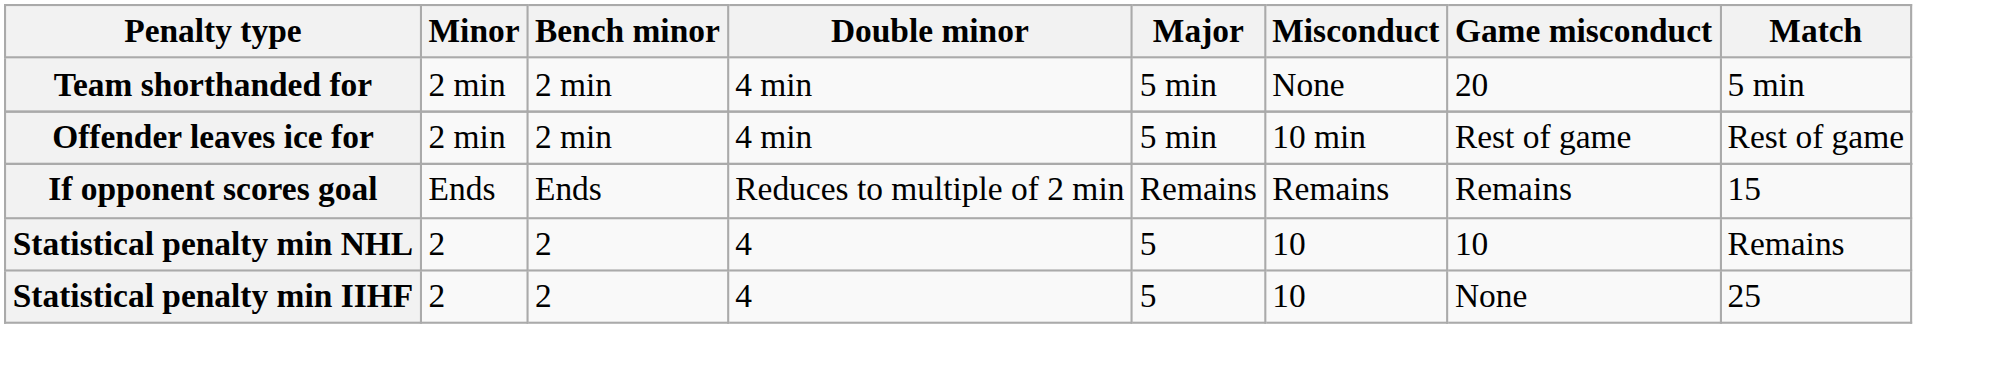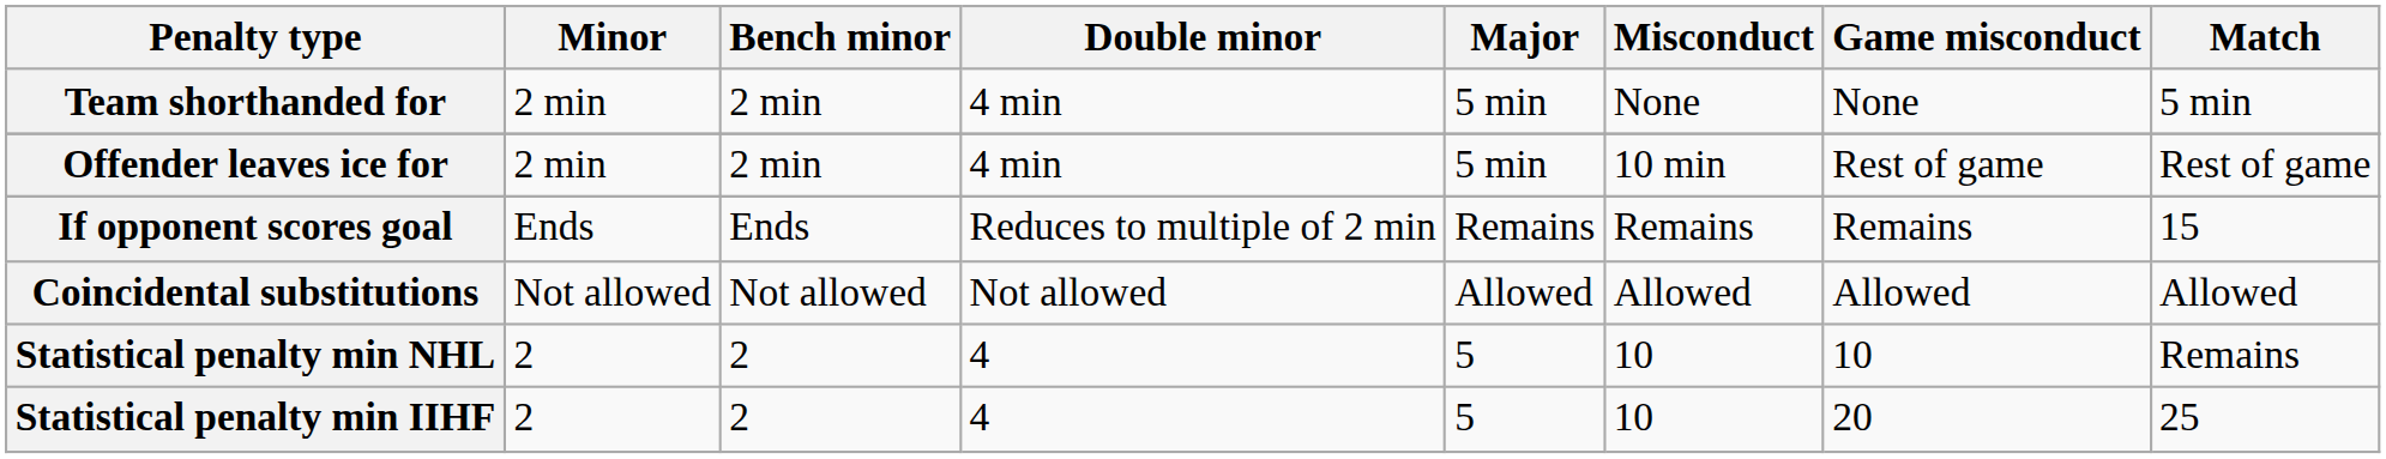 <table class="wikitable">
 <tr>
 <th>Penalty type</th>
 <th>Minor</th>
 <th>Bench minor</th>
 <th>Double minor</th>
 <th>Major</th>
 <th>Misconduct</th>
 <th>Game misconduct</th>
 <th>Match</th>
 </tr>
 <tr>
 <th>Team shorthanded for</th>
 <td>2 min</td>
 <td>2 min</td>
 <td>4 min</td>
 <td>5 min</td>
 <td>None</td>
-<td>20</td>
+<td>None</td>
 <td>5 min</td>
 </tr>
 <tr>
 </tr>
 <tr>
 <th>Offender leaves ice for</th>
 <td>2 min</td>
 <td>2 min</td>
 <td>4 min</td>
 <td>5 min</td>
 <td>10 min</td>
 <td>Rest of game</td>
 <td>Rest of game</td>
 </tr>
 <tr>
 </tr>
 <tr>
 <th>If opponent scores goal</th>
 <td>Ends</td>
 <td>Ends</td>
 <td>Reduces to multiple of 2 min</td>
 <td>Remains</td>
 <td>Remains</td>
 <td>Remains</td>
 <td>15</td>
 </tr>
 <tr>
+<th>Coincidental substitutions</th>
+<td>Not allowed</td>
+<td>Not allowed</td>
+<td>Not allowed</td>
+<td>Allowed</td>
+<td>Allowed</td>
+<td>Allowed</td>
+<td>Allowed</td>
+</tr>
+<tr>
 <th>Statistical penalty min NHL</th>
 <td>2</td>
 <td>2</td>
 <td>4</td>
 <td>5</td>
 <td>10</td>
 <td>10</td>
 <td>Remains</td>
 </tr>
 <tr>
 <th>Statistical penalty min IIHF</th>
 <td>2</td>
 <td>2</td>
 <td>4</td>
 <td>5</td>
 <td>10</td>
-<td>None</td>
+<td>20</td>
 <td>25</td>
 </tr>
 </table>
